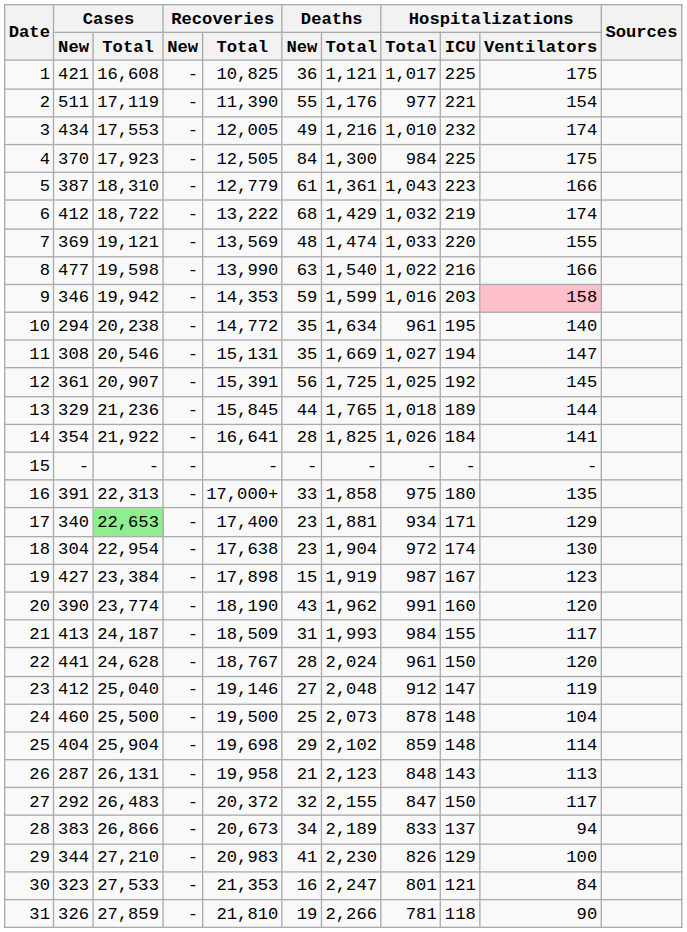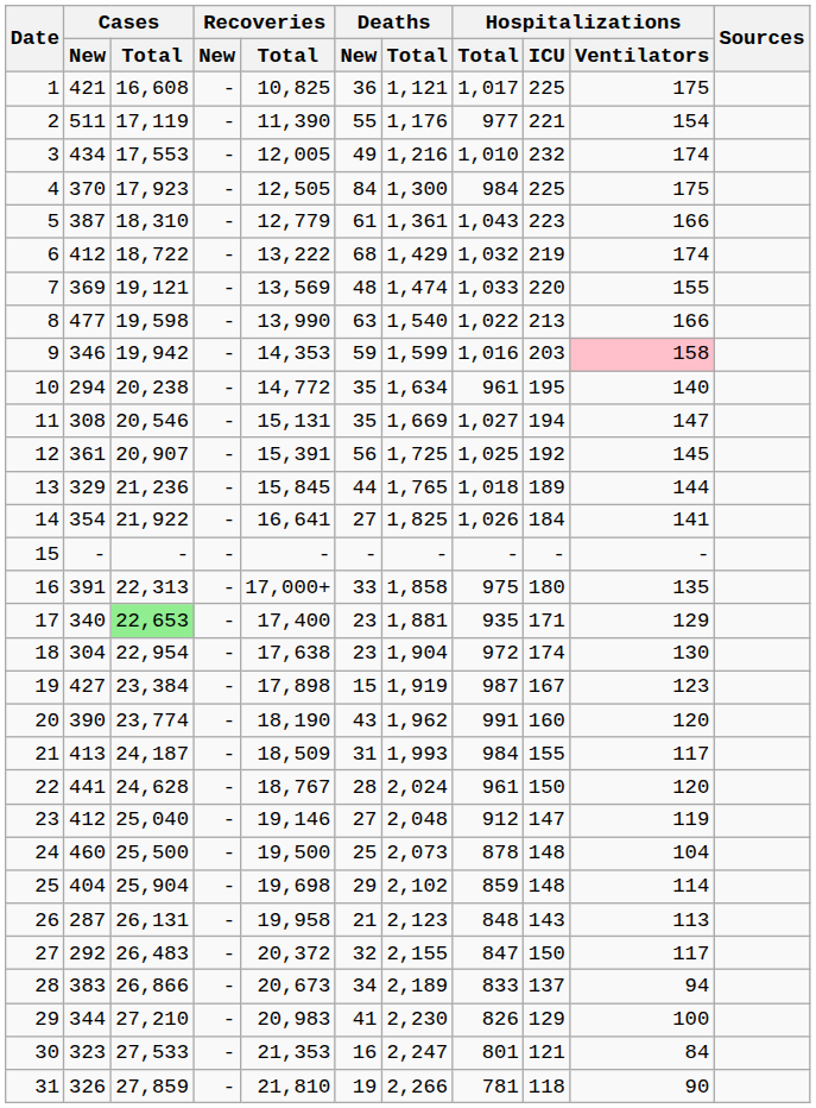 <table class="wikitable sortable mw-collapsible mw-collapsed sticky-header-multi sort-under" style="text-align:right;">
 <tr>
 <th rowspan=2>Date</th>
 <th colspan=2>Cases</th>
 <th colspan=2>Recoveries</th>
 <th colspan=2>Deaths</th>
 <th colspan=3>Hospitalizations</th>
 <th rowspan=2 class="unsortable">Sources</th>
 </tr>
 <tr>
 <th>New</th>
 <th>Total</th>
 <th>New</th>
 <th>Total</th>
 <th>New</th>
 <th>Total</th>
 <th>Total</th>
 <th>ICU</th>
 <th>Ventilators</th>
 </tr>
 <tr>
 <td>1</td>
 <td>421</td>
 <td>16,608</td>
 <td>-</td>
 <td>10,825</td>
 <td>36</td>
 <td>1,121</td>
 <td>1,017</td>
 <td>225</td>
 <td>175</td>
 <td></td>
 </tr>
 <tr>
 <td>2</td>
 <td>511</td>
 <td>17,119</td>
 <td>-</td>
 <td>11,390</td>
 <td>55</td>
 <td>1,176</td>
 <td>977</td>
 <td>221</td>
 <td>154</td>
 <td></td>
 </tr>
 <tr>
 <td>3</td>
 <td>434</td>
 <td>17,553</td>
 <td>-</td>
 <td>12,005</td>
 <td>49</td>
 <td>1,216</td>
 <td>1,010</td>
 <td>232</td>
 <td>174</td>
 <td></td>
 </tr>
 <tr>
 <td>4</td>
 <td>370</td>
 <td>17,923</td>
 <td>-</td>
 <td>12,505</td>
 <td>84</td>
 <td>1,300</td>
 <td>984</td>
 <td>225</td>
 <td>175</td>
 <td></td>
 </tr>
 <tr>
 <td>5</td>
 <td>387</td>
 <td>18,310</td>
 <td>-</td>
 <td>12,779</td>
 <td>61</td>
 <td>1,361</td>
 <td>1,043</td>
 <td>223</td>
 <td>166</td>
 <td></td>
 </tr>
 <tr>
 <td>6</td>
 <td>412</td>
 <td>18,722</td>
 <td>-</td>
 <td>13,222</td>
 <td>68</td>
 <td>1,429</td>
 <td>1,032</td>
 <td>219</td>
 <td>174</td>
 <td></td>
 </tr>
 <tr>
 <td>7</td>
 <td>369</td>
 <td>19,121</td>
 <td>-</td>
 <td>13,569</td>
 <td>48</td>
 <td>1,474</td>
 <td>1,033</td>
 <td>220</td>
 <td>155</td>
 <td></td>
 </tr>
 <tr>
 <td>8</td>
 <td>477</td>
 <td>19,598</td>
 <td>-</td>
 <td>13,990</td>
 <td>63</td>
 <td>1,540</td>
 <td>1,022</td>
-<td>216</td>
+<td>213</td>
 <td>166</td>
 <td></td>
 </tr>
 <tr>
 <td>9</td>
 <td>346</td>
 <td>19,942</td>
 <td>-</td>
 <td>14,353</td>
 <td>59</td>
 <td>1,599</td>
 <td>1,016</td>
 <td>203</td>
 <td style="background: pink;">158</td>
 <td></td>
 </tr>
 <tr>
 <td>10</td>
 <td>294</td>
 <td>20,238</td>
 <td>-</td>
 <td>14,772</td>
 <td>35</td>
 <td>1,634</td>
 <td>961</td>
 <td>195</td>
 <td>140</td>
 <td></td>
 </tr>
 <tr>
 <td>11</td>
 <td>308</td>
 <td>20,546</td>
 <td>-</td>
 <td>15,131</td>
 <td>35</td>
 <td>1,669</td>
 <td>1,027</td>
 <td>194</td>
 <td>147</td>
 <td></td>
 </tr>
 <tr>
 <td>12</td>
 <td>361</td>
 <td>20,907</td>
 <td>-</td>
 <td>15,391</td>
 <td>56</td>
 <td>1,725</td>
 <td>1,025</td>
 <td>192</td>
 <td>145</td>
 <td></td>
 </tr>
 <tr>
 <td>13</td>
 <td>329</td>
 <td>21,236</td>
 <td>-</td>
 <td>15,845</td>
 <td>44</td>
 <td>1,765</td>
 <td>1,018</td>
 <td>189</td>
 <td>144</td>
 <td></td>
 </tr>
 <tr>
 <td>14</td>
 <td>354</td>
 <td>21,922</td>
 <td>-</td>
 <td>16,641</td>
-<td>28</td>
+<td>27</td>
 <td>1,825</td>
 <td>1,026</td>
 <td>184</td>
 <td>141</td>
 <td></td>
 </tr>
 <tr>
 <td>15</td>
 <td>-</td>
 <td>-</td>
 <td>-</td>
 <td>-</td>
 <td>-</td>
 <td>-</td>
 <td>-</td>
 <td>-</td>
 <td>-</td>
 <td></td>
 </tr>
 <tr>
 <td>16</td>
 <td>391</td>
 <td>22,313</td>
 <td>-</td>
 <td>17,000+</td>
 <td>33</td>
 <td>1,858</td>
 <td>975</td>
 <td>180</td>
 <td>135</td>
 <td></td>
 </tr>
 <tr>
 <td>17</td>
 <td>340</td>
 <td style="background: lightgreen;">22,653</td>
 <td>-</td>
 <td>17,400</td>
 <td>23</td>
 <td>1,881</td>
-<td>934</td>
+<td>935</td>
 <td>171</td>
 <td>129</td>
 <td></td>
 </tr>
 <tr>
 <td>18</td>
 <td>304</td>
 <td>22,954</td>
 <td>-</td>
 <td>17,638</td>
 <td>23</td>
 <td>1,904</td>
 <td>972</td>
 <td>174</td>
 <td>130</td>
 <td></td>
 </tr>
 <tr>
 <td>19</td>
 <td>427</td>
 <td>23,384</td>
 <td>-</td>
 <td>17,898</td>
 <td>15</td>
 <td>1,919</td>
 <td>987</td>
 <td>167</td>
 <td>123</td>
 <td></td>
 </tr>
 <tr>
 <td>20</td>
 <td>390</td>
 <td>23,774</td>
 <td>-</td>
 <td>18,190</td>
 <td>43</td>
 <td>1,962</td>
 <td>991</td>
 <td>160</td>
 <td>120</td>
 <td></td>
 </tr>
 <tr>
 <td>21</td>
 <td>413</td>
 <td>24,187</td>
 <td>-</td>
 <td>18,509</td>
 <td>31</td>
 <td>1,993</td>
 <td>984</td>
 <td>155</td>
 <td>117</td>
 <td></td>
 </tr>
 <tr>
 <td>22</td>
 <td>441</td>
 <td>24,628</td>
 <td>-</td>
 <td>18,767</td>
 <td>28</td>
 <td>2,024</td>
 <td>961</td>
 <td>150</td>
 <td>120</td>
 <td></td>
 </tr>
 <tr>
 <td>23</td>
 <td>412</td>
 <td>25,040</td>
 <td>-</td>
 <td>19,146</td>
 <td>27</td>
 <td>2,048</td>
 <td>912</td>
 <td>147</td>
 <td>119</td>
 <td></td>
 </tr>
 <tr>
 <td>24</td>
 <td>460</td>
 <td>25,500</td>
 <td>-</td>
 <td>19,500</td>
 <td>25</td>
 <td>2,073</td>
 <td>878</td>
 <td>148</td>
 <td>104</td>
 <td></td>
 </tr>
 <tr>
 <td>25</td>
 <td>404</td>
 <td>25,904</td>
 <td>-</td>
 <td>19,698</td>
 <td>29</td>
 <td>2,102</td>
 <td>859</td>
 <td>148</td>
 <td>114</td>
 <td></td>
 </tr>
 <tr>
 <td>26</td>
 <td>287</td>
 <td>26,131</td>
 <td>-</td>
 <td>19,958</td>
 <td>21</td>
 <td>2,123</td>
 <td>848</td>
 <td>143</td>
 <td>113</td>
 <td></td>
 </tr>
 <tr>
 <td>27</td>
 <td>292</td>
 <td>26,483</td>
 <td>-</td>
 <td>20,372</td>
 <td>32</td>
 <td>2,155</td>
 <td>847</td>
 <td>150</td>
 <td>117</td>
 <td></td>
 </tr>
 <tr>
 <td>28</td>
 <td>383</td>
 <td>26,866</td>
 <td>-</td>
 <td>20,673</td>
 <td>34</td>
 <td>2,189</td>
 <td>833</td>
 <td>137</td>
 <td>94</td>
 <td></td>
 </tr>
 <tr>
 <td>29</td>
 <td>344</td>
 <td>27,210</td>
 <td>-</td>
 <td>20,983</td>
 <td>41</td>
 <td>2,230</td>
 <td>826</td>
 <td>129</td>
 <td>100</td>
 <td></td>
 </tr>
 <tr>
 <td>30</td>
 <td>323</td>
 <td>27,533</td>
 <td>-</td>
 <td>21,353</td>
 <td>16</td>
 <td>2,247</td>
 <td>801</td>
 <td>121</td>
 <td>84</td>
 <td></td>
 </tr>
 <tr>
 <td>31</td>
 <td>326</td>
 <td>27,859</td>
 <td>-</td>
 <td>21,810</td>
 <td>19</td>
 <td>2,266</td>
 <td>781</td>
 <td>118</td>
 <td>90</td>
 <td></td>
 </tr>
 </table>
